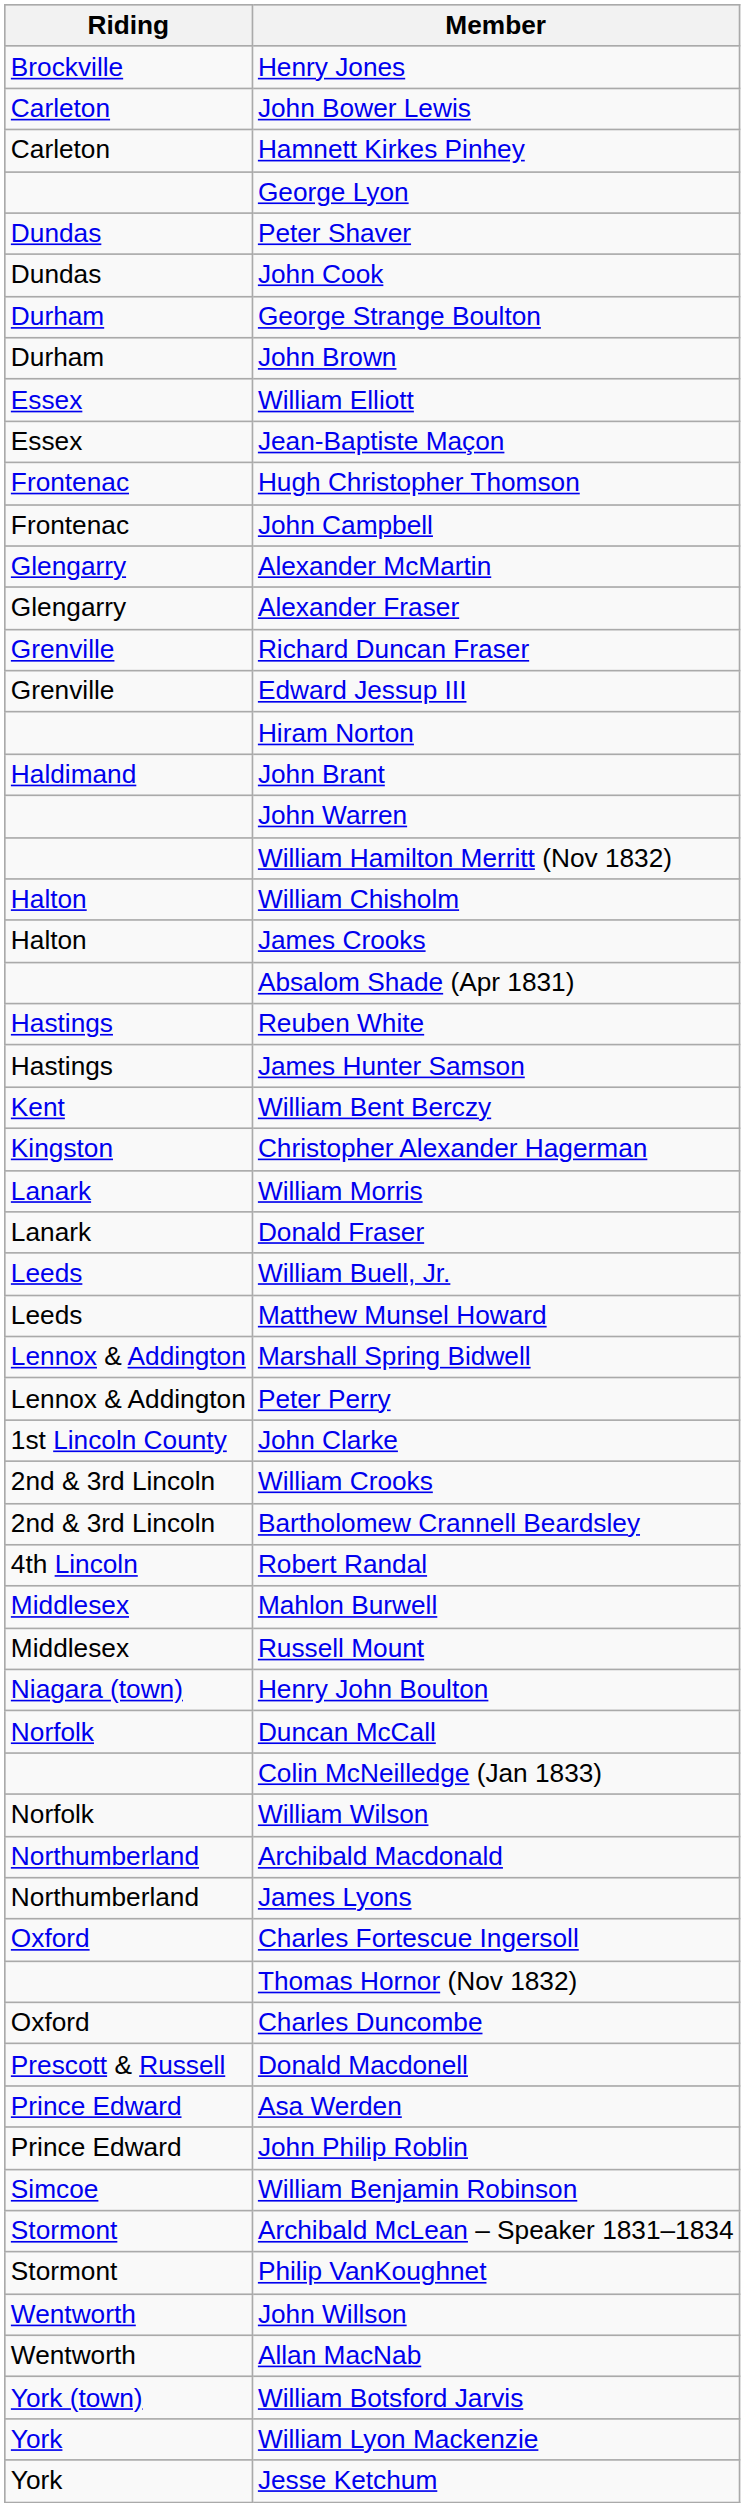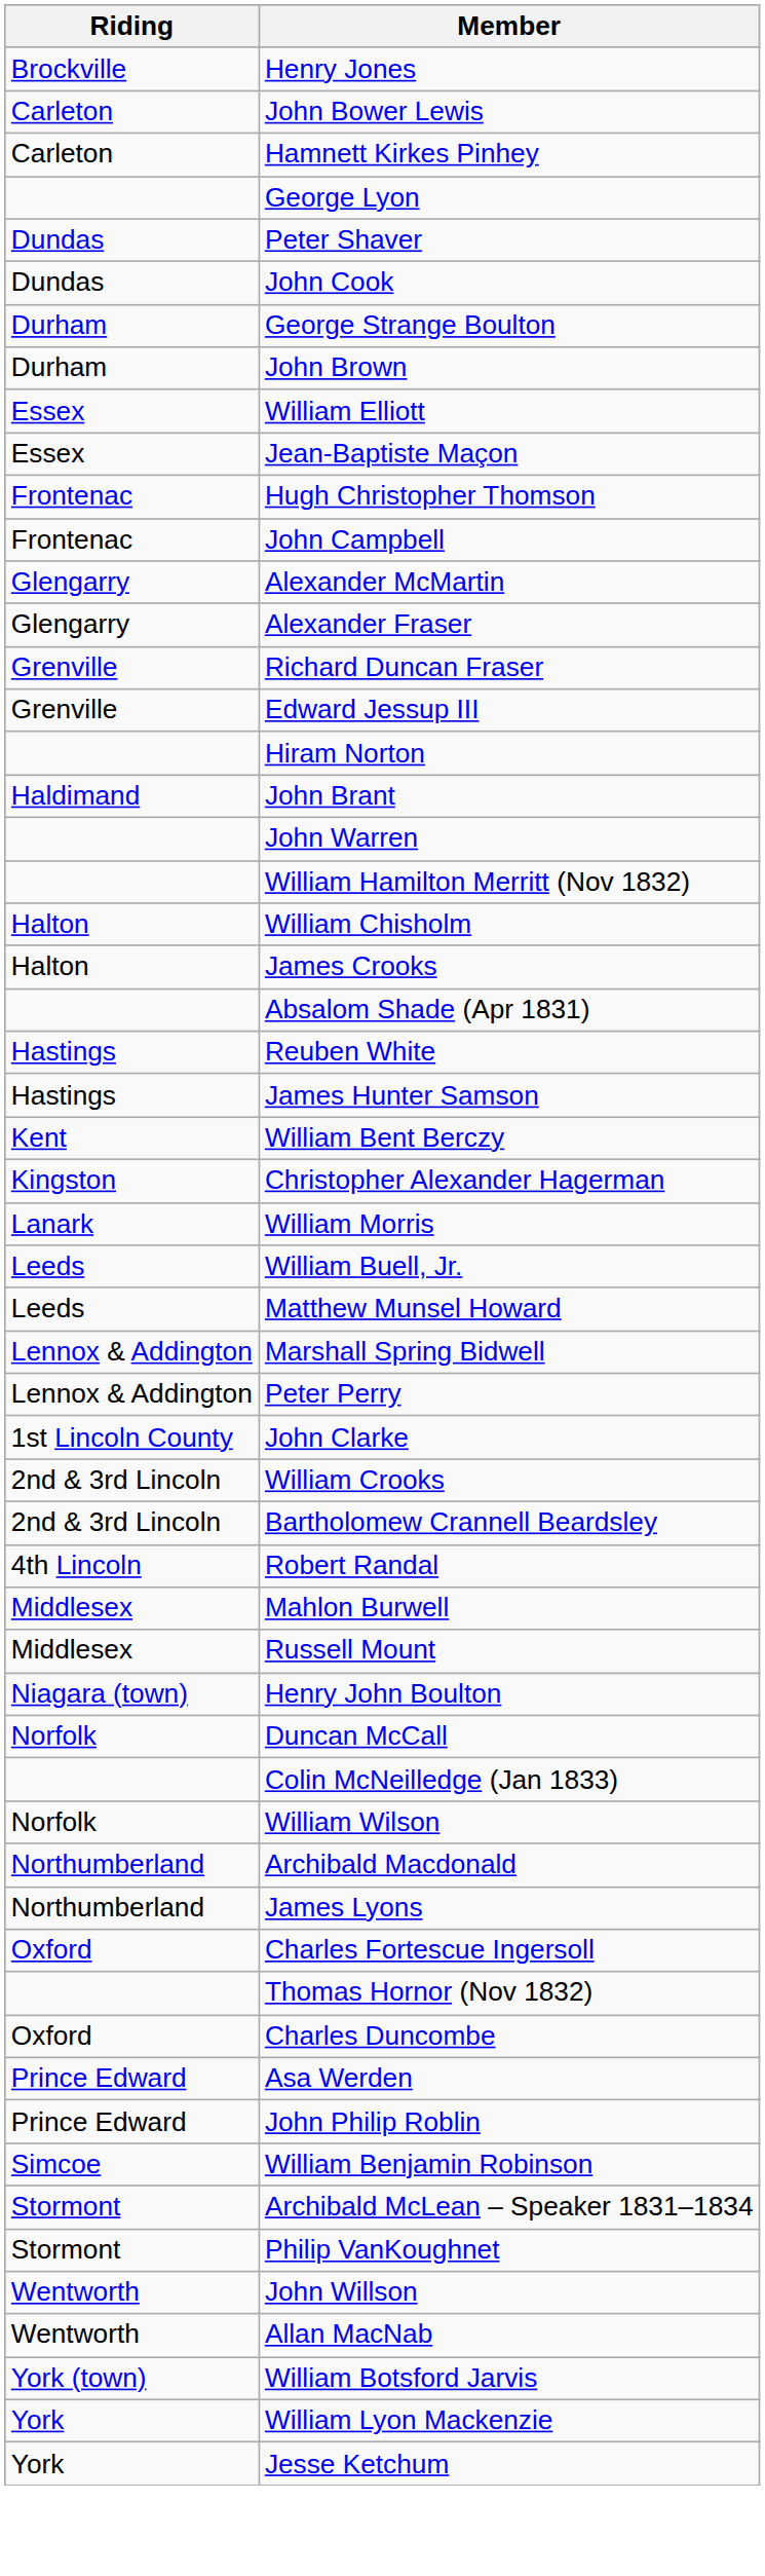 <table class="wikitable">
 <tr>
 <th>Riding</th>
 <th>Member</th>
 </tr>
 <tr>
 <td><a href='#'>Brockville</a></td>
 <td><a href='#'>Henry Jones</a></td>
 </tr>
 <tr>
 <td><a href='#'>Carleton</a></td>
 <td><a href='#'>John Bower Lewis</a></td>
 </tr>
 <tr>
 <td>Carleton</td>
 <td><a href='#'>Hamnett Kirkes Pinhey</a></td>
 </tr>
 <tr>
 <td></td>
 <td><a href='#'>George Lyon</a></td>
 </tr>
 <tr>
 <td><a href='#'>Dundas</a></td>
 <td><a href='#'>Peter Shaver</a></td>
 </tr>
 <tr>
 <td>Dundas</td>
 <td><a href='#'>John Cook</a></td>
 </tr>
 <tr>
 <td><a href='#'>Durham</a></td>
 <td><a href='#'>George Strange Boulton</a></td>
 </tr>
 <tr>
 <td>Durham</td>
 <td><a href='#'>John Brown</a></td>
 </tr>
 <tr>
 <td><a href='#'>Essex</a></td>
 <td><a href='#'>William Elliott</a></td>
 </tr>
 <tr>
 <td>Essex</td>
 <td><a href='#'>Jean-Baptiste Maçon</a></td>
 </tr>
 <tr>
 <td><a href='#'>Frontenac</a></td>
 <td><a href='#'>Hugh Christopher Thomson</a></td>
 </tr>
 <tr>
 <td>Frontenac</td>
 <td><a href='#'>John Campbell</a></td>
 </tr>
 <tr>
 <td><a href='#'>Glengarry</a></td>
 <td><a href='#'>Alexander McMartin</a></td>
 </tr>
 <tr>
 <td>Glengarry</td>
 <td><a href='#'>Alexander Fraser</a></td>
 </tr>
 <tr>
 <td><a href='#'>Grenville</a></td>
 <td><a href='#'>Richard Duncan Fraser</a></td>
 </tr>
 <tr>
 <td>Grenville</td>
 <td><a href='#'>Edward Jessup III</a></td>
 </tr>
 <tr>
 <td></td>
 <td><a href='#'>Hiram Norton</a></td>
 </tr>
 <tr>
 <td><a href='#'>Haldimand</a></td>
 <td><a href='#'>John Brant</a></td>
 </tr>
 <tr>
 <td></td>
 <td><a href='#'>John Warren</a></td>
 </tr>
 <tr>
 <td></td>
 <td><a href='#'>William Hamilton Merritt</a> (Nov 1832)</td>
 </tr>
 <tr>
 <td><a href='#'>Halton</a></td>
 <td><a href='#'>William Chisholm</a></td>
 </tr>
 <tr>
 <td>Halton</td>
 <td><a href='#'>James Crooks</a></td>
 </tr>
 <tr>
 <td></td>
 <td><a href='#'>Absalom Shade</a> (Apr 1831)</td>
 </tr>
 <tr>
 <td><a href='#'>Hastings</a></td>
 <td><a href='#'>Reuben White</a></td>
 </tr>
 <tr>
 <td>Hastings</td>
 <td><a href='#'>James Hunter Samson</a></td>
 </tr>
 <tr>
 <td><a href='#'>Kent</a></td>
 <td><a href='#'>William Bent Berczy</a></td>
 </tr>
 <tr>
 <td><a href='#'>Kingston</a></td>
 <td><a href='#'>Christopher Alexander Hagerman</a></td>
 </tr>
 <tr>
 <td><a href='#'>Lanark</a></td>
 <td><a href='#'>William Morris</a></td>
 </tr>
 <tr>
-<td>Lanark</td>
-<td><a href='#'>Donald Fraser</a></td>
-</tr>
-<tr>
 <td><a href='#'>Leeds</a></td>
 <td><a href='#'>William Buell, Jr.</a></td>
 </tr>
 <tr>
 <td>Leeds</td>
 <td><a href='#'>Matthew Munsel Howard</a></td>
 </tr>
 <tr>
 <td><a href='#'>Lennox</a> & <a href='#'>Addington</a></td>
 <td><a href='#'>Marshall Spring Bidwell</a></td>
 </tr>
 <tr>
 <td>Lennox & Addington</td>
 <td><a href='#'>Peter Perry</a></td>
 </tr>
 <tr>
 <td>1st <a href='#'>Lincoln County</a></td>
 <td><a href='#'>John Clarke</a></td>
 </tr>
 <tr>
 <td>2nd & 3rd Lincoln</td>
 <td><a href='#'>William Crooks</a></td>
 </tr>
 <tr>
 <td>2nd & 3rd Lincoln</td>
 <td><a href='#'>Bartholomew Crannell Beardsley</a></td>
 </tr>
 <tr>
 <td>4th <a href='#'>Lincoln</a></td>
 <td><a href='#'>Robert Randal</a></td>
 </tr>
 <tr>
 <td><a href='#'>Middlesex</a></td>
 <td><a href='#'>Mahlon Burwell</a></td>
 </tr>
 <tr>
 <td>Middlesex</td>
 <td><a href='#'>Russell Mount</a></td>
 </tr>
 <tr>
 <td><a href='#'>Niagara (town)</a></td>
 <td><a href='#'>Henry John Boulton</a></td>
 </tr>
 <tr>
 <td><a href='#'>Norfolk</a></td>
 <td><a href='#'>Duncan McCall</a></td>
 </tr>
 <tr>
 <td></td>
 <td><a href='#'>Colin McNeilledge</a> (Jan 1833)</td>
 </tr>
 <tr>
 <td>Norfolk</td>
 <td><a href='#'>William Wilson</a></td>
 </tr>
 <tr>
 <td><a href='#'>Northumberland</a></td>
 <td><a href='#'>Archibald Macdonald</a></td>
 </tr>
 <tr>
 <td>Northumberland</td>
 <td><a href='#'>James Lyons</a></td>
 </tr>
 <tr>
 <td><a href='#'>Oxford</a></td>
 <td><a href='#'>Charles Fortescue Ingersoll</a></td>
 </tr>
 <tr>
 <td></td>
 <td><a href='#'>Thomas Hornor</a> (Nov 1832)</td>
 </tr>
 <tr>
 <td>Oxford</td>
 <td><a href='#'>Charles Duncombe</a></td>
 </tr>
 <tr>
-<td><a href='#'>Prescott</a> & <a href='#'>Russell</a></td>
-<td><a href='#'>Donald Macdonell</a></td>
-</tr>
-<tr>
 <td><a href='#'>Prince Edward</a></td>
 <td><a href='#'>Asa Werden</a></td>
 </tr>
 <tr>
 <td>Prince Edward</td>
 <td><a href='#'>John Philip Roblin</a></td>
 </tr>
 <tr>
 <td><a href='#'>Simcoe</a></td>
 <td><a href='#'>William Benjamin Robinson</a></td>
 </tr>
 <tr>
 <td><a href='#'>Stormont</a></td>
 <td><a href='#'>Archibald McLean</a> – Speaker 1831–1834</td>
 </tr>
 <tr>
 <td>Stormont</td>
 <td><a href='#'>Philip VanKoughnet</a></td>
 </tr>
 <tr>
 <td><a href='#'>Wentworth</a></td>
 <td><a href='#'>John Willson</a></td>
 </tr>
 <tr>
 <td>Wentworth</td>
 <td><a href='#'>Allan MacNab</a></td>
 </tr>
 <tr>
 <td><a href='#'>York (town)</a></td>
 <td><a href='#'>William Botsford Jarvis</a></td>
 </tr>
 <tr>
 <td><a href='#'>York</a></td>
 <td><a href='#'>William Lyon Mackenzie</a></td>
 </tr>
 <tr>
 <td>York</td>
 <td><a href='#'>Jesse Ketchum</a></td>
 </tr>
 </table>
